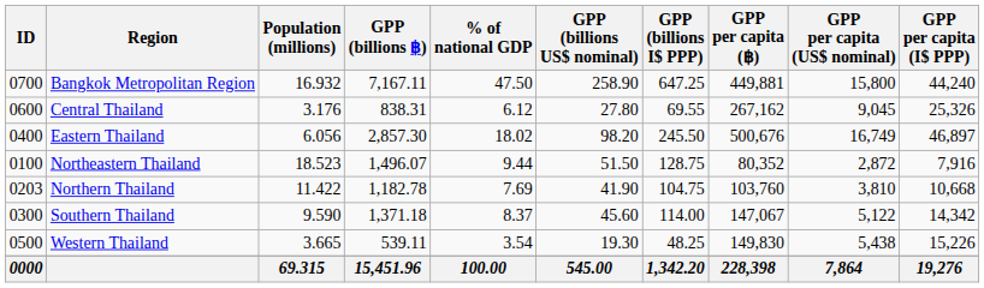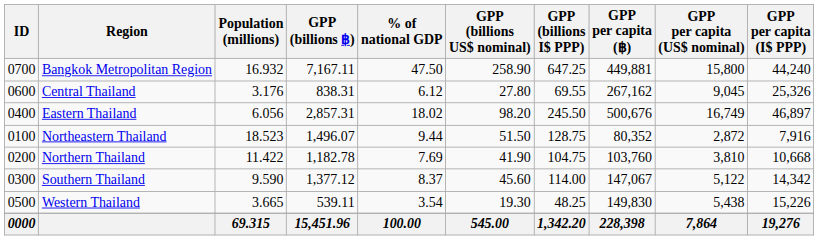 <table table class="wikitable sortable">
 <tr style="text-align:center; background:#ccc;">
 <th>ID</th>
 <th>Region</th>
 <th>Population<br>(millions)</th>
 <th>GPP<br>(billions <a href='#'>฿</a>)</th>
 <th>% of<br>national GDP</th>
 <th>GPP<br>(billions<br>US$ nominal)</th>
 <th>GPP<br>(billions<br>I$ PPP)</th>
 <th>GPP<br>per capita<br>(฿)</th>
 <th>GPP<br>per capita<br>(US$ nominal)</th>
 <th>GPP<br>per capita<br>(I$ PPP)</th>
 </tr>
 <tr align=right>
 <td>0700</td>
 <td align=left><a href='#'>Bangkok Metropolitan Region</a></td>
 <td>16.932</td>
 <td>7,167.11</td>
 <td>47.50</td>
 <td>258.90</td>
 <td>647.25</td>
 <td>449,881</td>
 <td>15,800</td>
 <td>44,240</td>
 </tr>
 <tr align=right>
 <td>0600</td>
 <td align=left><a href='#'>Central Thailand</a></td>
 <td>3.176</td>
 <td>838.31</td>
 <td>6.12</td>
 <td>27.80</td>
 <td>69.55</td>
 <td>267,162</td>
 <td>9,045</td>
 <td>25,326</td>
 </tr>
 <tr align=right>
 <td>0400</td>
 <td align=left><a href='#'>Eastern Thailand</a></td>
 <td>6.056</td>
-<td>2,857.30</td>
+<td>2,857.31</td>
 <td>18.02</td>
 <td>98.20</td>
 <td>245.50</td>
 <td>500,676</td>
 <td>16,749</td>
 <td>46,897</td>
 </tr>
 <tr align=right>
 <td>0100</td>
 <td align=left><a href='#'>Northeastern Thailand</a></td>
 <td>18.523</td>
 <td>1,496.07</td>
 <td>9.44</td>
 <td>51.50</td>
 <td>128.75</td>
 <td>80,352</td>
 <td>2,872</td>
 <td>7,916</td>
 </tr>
 <tr align=right>
-<td>0203</td>
+<td>0200</td>
 <td align=left><a href='#'>Northern Thailand</a></td>
 <td>11.422</td>
 <td>1,182.78</td>
 <td>7.69</td>
 <td>41.90</td>
 <td>104.75</td>
 <td>103,760</td>
 <td>3,810</td>
 <td>10,668</td>
 </tr>
 <tr align=right>
 <td>0300</td>
 <td align=left><a href='#'>Southern Thailand</a></td>
 <td>9.590</td>
-<td>1,371.18</td>
+<td>1,377.12</td>
 <td>8.37</td>
 <td>45.60</td>
 <td>114.00</td>
 <td>147,067</td>
 <td>5,122</td>
 <td>14,342</td>
 </tr>
 <tr align=right>
 <td>0500</td>
 <td align=left><a href='#'>Western Thailand</a></td>
 <td>3.665</td>
 <td>539.11</td>
 <td>3.54</td>
 <td>19.30</td>
 <td>48.25</td>
 <td>149,830</td>
 <td>5,438</td>
 <td>15,226</td>
 </tr>
 <tr align=right>
 </tr>
 <tr style="text-align: right; font-style: italic;">
 <th><strong>0000</strong></th>
 <th align=left><strong></strong></th>
 <th><strong>69.315</strong></th>
 <th><strong>15,451.96</strong></th>
 <th><strong>100.00</strong></th>
 <th><strong>545.00</strong></th>
 <th><strong>1,342.20</strong></th>
 <th><strong>228,398</strong></th>
 <th><strong>7,864</strong></th>
 <th><strong>19,276</strong></th>
 </tr>
 </table>
